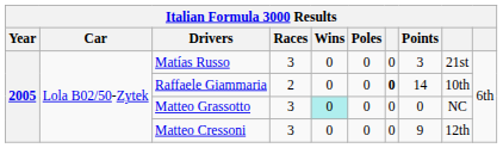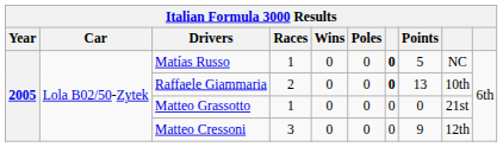 <table class="wikitable" style="text-align:center; font-size:85%">
 <tr>
 <th colspan=10><a href='#'>Italian Formula 3000</a> Results</th>
 </tr>
 <tr>
 <th>Year</th>
 <th>Car</th>
 <th>Drivers</th>
 <th>Races</th>
 <th>Wins</th>
 <th>Poles</th>
 <th></th>
 <th>Points</th>
 <th></th>
 <th></th>
 </tr>
 <tr>
 <th rowspan=4><a href='#'>2005</a></th>
 <td rowspan=4><a href='#'>Lola B02/50</a>-<a href='#'>Zytek</a></td>
 <td align=left> <a href='#'>Matías Russo</a></td>
-<td>3</td>
+<td>1</td>
 <td>0</td>
 <td>0</td>
-<td>0</td>
-<td>3</td>
-<td>21st</td>
+<td><strong>0</strong></td>
+<td>5</td>
+<td>NC</td>
 <td rowspan=4>6th</td>
 </tr>
 <tr>
 <td align=left> <a href='#'>Raffaele Giammaria</a></td>
 <td>2</td>
 <td>0</td>
 <td>0</td>
 <td><strong>0</strong></td>
-<td>14</td>
+<td>13</td>
 <td>10th</td>
 </tr>
 <tr>
 <td align=left> <a href='#'>Matteo Grassotto</a></td>
-<td>3</td>
-<td style="background: paleturquoise;">0</td>
+<td>1</td>
 <td>0</td>
 <td>0</td>
 <td>0</td>
-<td>NC</td>
+<td>0</td>
+<td>21st</td>
 </tr>
 <tr>
 <td align=left> <a href='#'>Matteo Cressoni</a></td>
 <td>3</td>
 <td>0</td>
 <td>0</td>
 <td>0</td>
 <td>9</td>
 <td>12th</td>
 </tr>
 </table>
